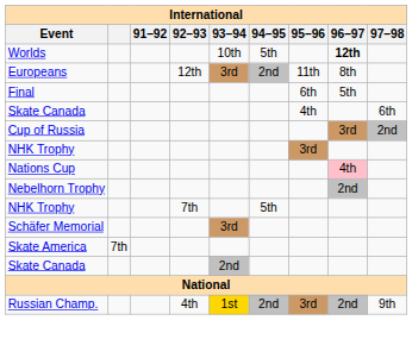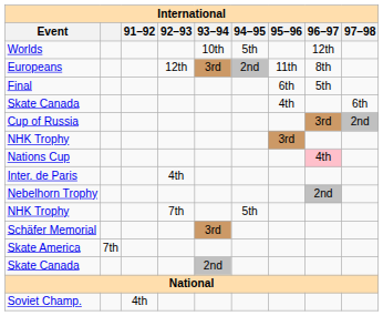 <table class="wikitable" style="text-align:center">
 <tr>
 <th style="background-color: #ffdead; " colspan=9 align=center>International</th>
 </tr>
 <tr>
 <th>Event</th>
 <th></th>
 <th>91–92</th>
 <th>92–93</th>
 <th>93–94</th>
 <th>94–95</th>
 <th>95–96</th>
 <th>96–97</th>
 <th>97–98</th>
 </tr>
 <tr>
 <td align=left><a href='#'>Worlds</a></td>
 <td></td>
 <td></td>
 <td></td>
 <td>10th</td>
 <td>5th</td>
 <td></td>
-<td><strong>12th</strong></td>
+<td>12th</td>
 <td></td>
 </tr>
 <tr>
 <td align=left><a href='#'>Europeans</a></td>
 <td></td>
 <td></td>
 <td>12th</td>
 <td bgcolor=cc9966>3rd</td>
 <td bgcolor=silver>2nd</td>
 <td align=center>11th</td>
 <td align=center>8th</td>
 <td></td>
 </tr>
 <tr>
 <td align=left> <a href='#'>Final</a></td>
 <td></td>
 <td></td>
 <td></td>
 <td></td>
 <td></td>
 <td>6th</td>
 <td>5th</td>
 <td></td>
 </tr>
 <tr>
 <td align=left> <a href='#'>Skate Canada</a></td>
 <td></td>
 <td></td>
 <td></td>
 <td></td>
 <td></td>
 <td>4th</td>
 <td></td>
 <td>6th</td>
 </tr>
 <tr>
 <td align=left> <a href='#'>Cup of Russia</a></td>
 <td></td>
 <td></td>
 <td></td>
 <td></td>
 <td></td>
 <td></td>
 <td bgcolor=cc9966>3rd</td>
 <td bgcolor=silver>2nd</td>
 </tr>
 <tr>
 <td align=left> <a href='#'>NHK Trophy</a></td>
 <td></td>
 <td></td>
 <td></td>
 <td></td>
 <td></td>
 <td bgcolor=cc9966>3rd</td>
 <td></td>
 <td></td>
 </tr>
 <tr>
 <td align=left> <a href='#'>Nations Cup</a></td>
 <td></td>
 <td></td>
 <td></td>
 <td></td>
 <td></td>
 <td></td>
 <td style="background: pink;">4th</td>
 <td></td>
 </tr>
 <tr>
+<td align=left><a href='#'>Inter. de Paris</a></td>
+<td></td>
+<td></td>
+<td>4th</td>
+<td></td>
+<td></td>
+<td></td>
+<td></td>
+<td></td>
+</tr>
+<tr>
 <td align=left><a href='#'>Nebelhorn Trophy</a></td>
 <td></td>
 <td></td>
 <td></td>
 <td></td>
 <td></td>
 <td></td>
 <td bgcolor=silver>2nd</td>
 <td></td>
 </tr>
 <tr>
 <td align=left><a href='#'>NHK Trophy</a></td>
 <td></td>
 <td></td>
 <td>7th</td>
 <td></td>
 <td>5th</td>
 <td></td>
 <td></td>
 <td></td>
 </tr>
 <tr>
 <td align=left><a href='#'>Schäfer Memorial</a></td>
 <td></td>
 <td></td>
 <td></td>
 <td bgcolor=cc9966>3rd</td>
 <td></td>
 <td></td>
 <td></td>
 <td></td>
 </tr>
 <tr>
 <td align=left><a href='#'>Skate America</a></td>
 <td>7th</td>
 <td></td>
 <td></td>
 <td></td>
 <td></td>
 <td></td>
 <td></td>
 <td></td>
 </tr>
 <tr>
 <td align=left><a href='#'>Skate Canada</a></td>
 <td></td>
 <td></td>
 <td></td>
 <td bgcolor=silver>2nd</td>
 <td></td>
 <td></td>
 <td></td>
 <td></td>
 </tr>
 <tr>
 <th style="background-color: #ffdead; " colspan=9 align=center>National</th>
 </tr>
 <tr>
-<td align=left><a href='#'>Russian Champ.</a></td>
+<td align=left><a href='#'>Soviet Champ.</a></td>
+<td></td>
+<td>4th</td>
 <td></td>
 <td></td>
-<td>4th</td>
-<td bgcolor=gold>1st</td>
-<td bgcolor=silver>2nd</td>
-<td bgcolor=cc9966>3rd</td>
-<td bgcolor=silver>2nd</td>
-<td>9th</td>
+<td></td>
+<td></td>
+<td></td>
+<td></td>
 </tr>
 </table>
